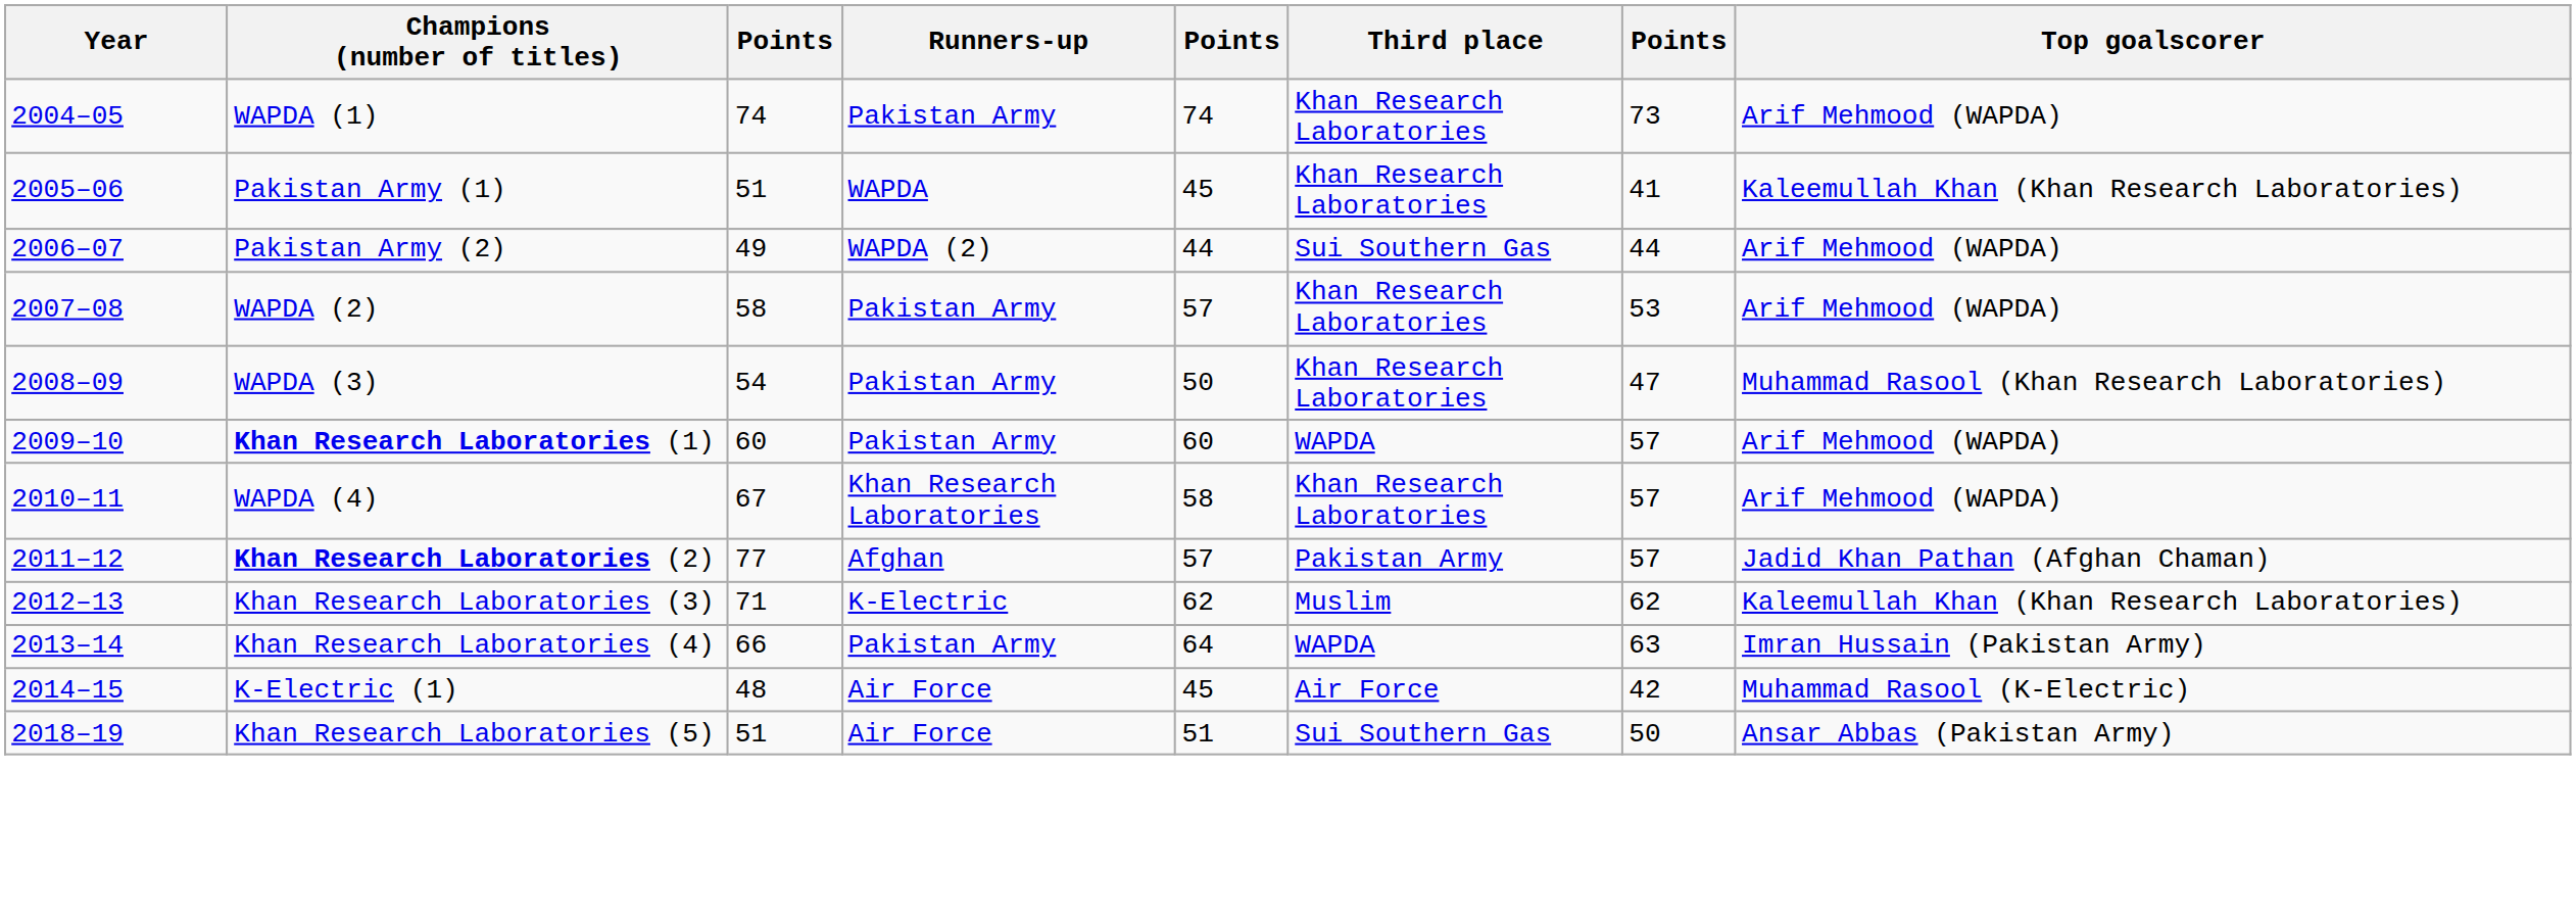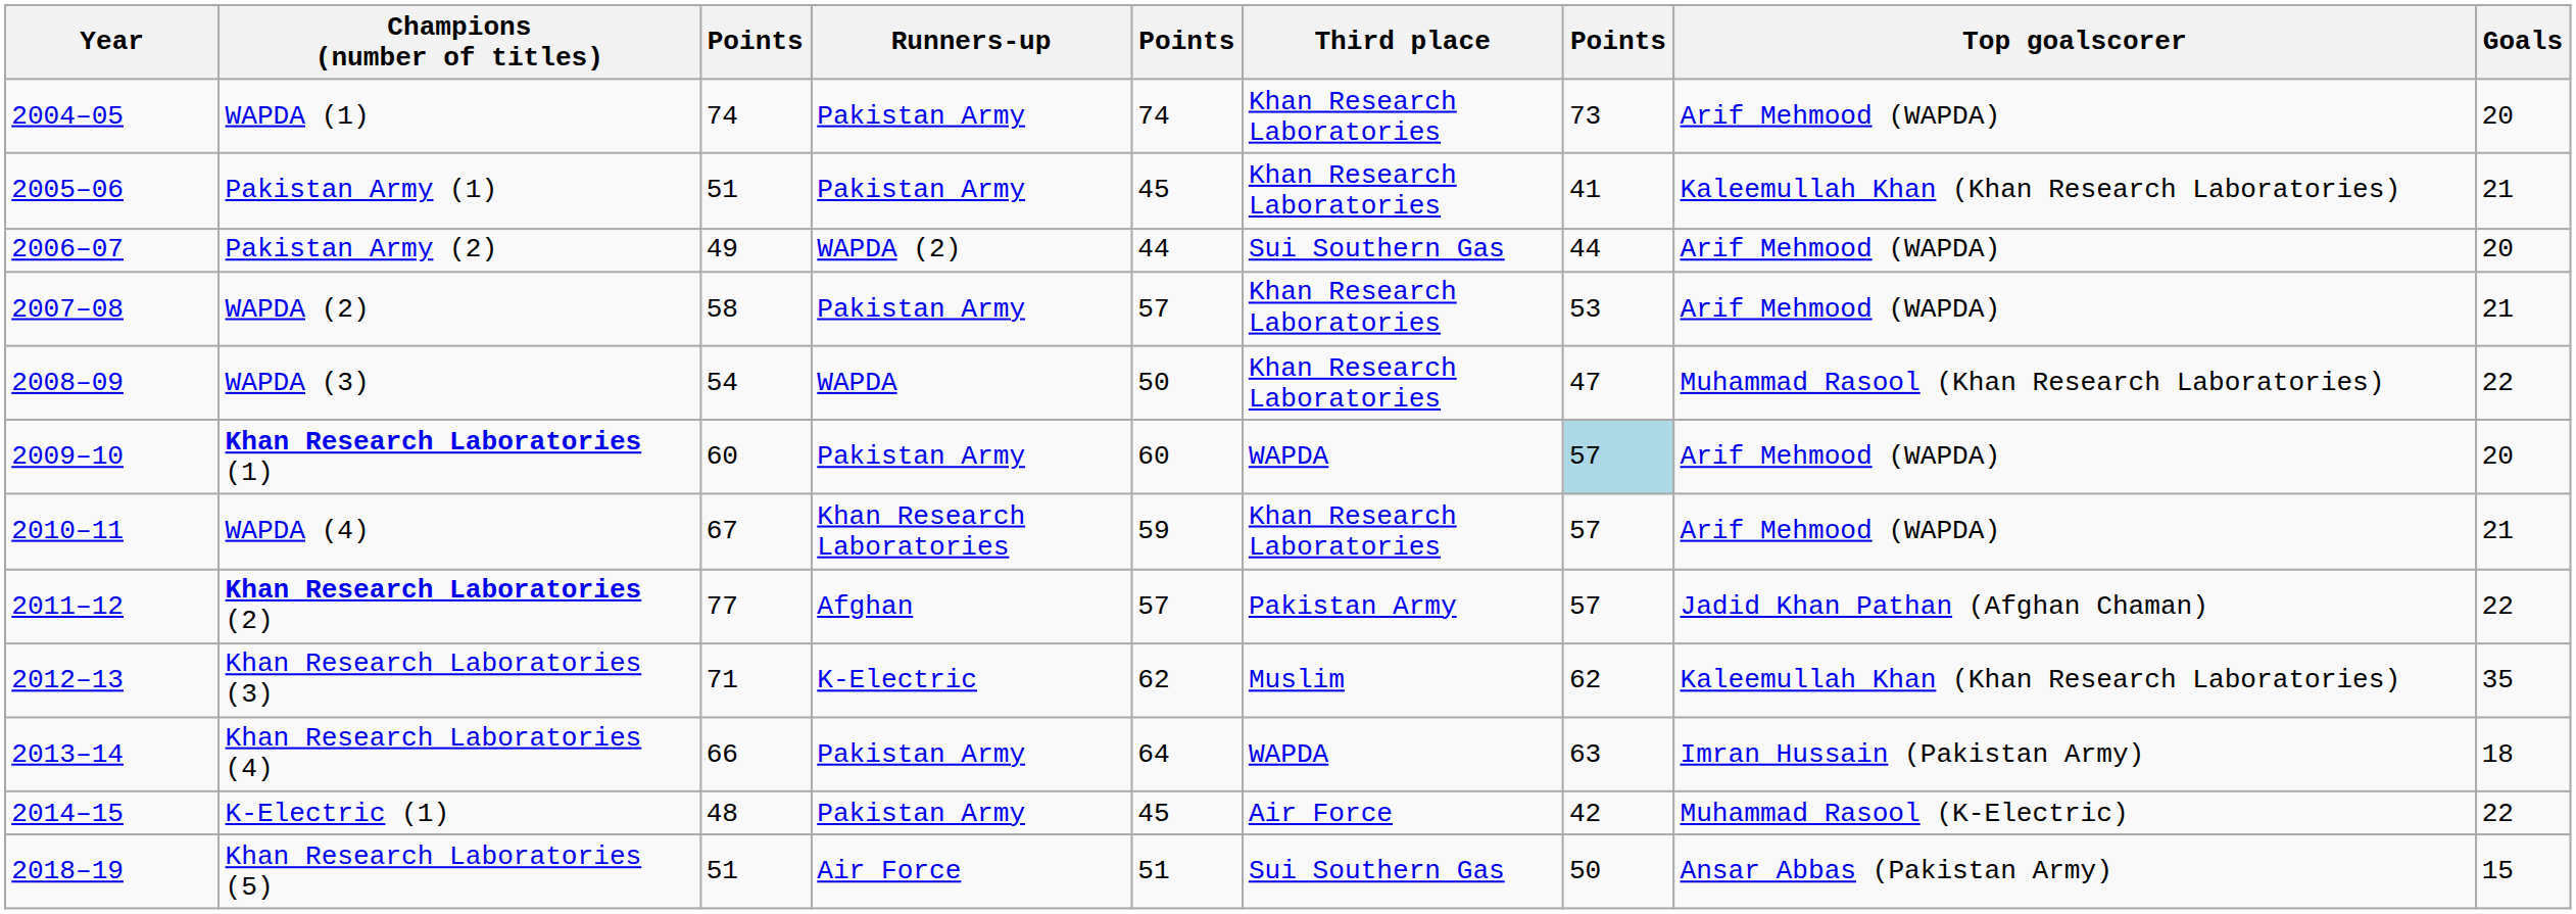 <table class="wikitable sortable">
 <tr>
 <th style="width:8%;">Year</th>
 <th style="width:18%;">Champions <br>(number of titles)</th>
 <th style="width:2%;">Points</th>
 <th style="width:12%;">Runners-up</th>
 <th style="width:2%;">Points</th>
 <th style="width:12%;">Third place</th>
 <th style="width:2%;">Points</th>
 <th style="width:30%;">Top goalscorer</th>
+<th style="width:2%;">Goals</th>
 </tr>
 <tr>
 <td><a href='#'>2004–05</a></td>
 <td><a href='#'>WAPDA</a> (1)</td>
 <td>74</td>
 <td><a href='#'>Pakistan Army</a></td>
 <td>74</td>
 <td><a href='#'>Khan Research Laboratories</a></td>
 <td>73</td>
 <td> <a href='#'>Arif Mehmood</a> (WAPDA)</td>
+<td>20</td>
 </tr>
 <tr>
 <td><a href='#'>2005–06</a></td>
 <td><a href='#'>Pakistan Army</a> (1)</td>
 <td>51</td>
-<td><a href='#'>WAPDA</a></td>
+<td><a href='#'>Pakistan Army</a></td>
 <td>45</td>
 <td><a href='#'>Khan Research Laboratories</a></td>
 <td>41</td>
 <td> <a href='#'>Kaleemullah Khan</a> (Khan Research Laboratories)</td>
+<td>21</td>
 </tr>
 <tr>
 <td><a href='#'>2006–07</a></td>
 <td><a href='#'>Pakistan Army</a> (2)</td>
 <td>49</td>
 <td><a href='#'>WAPDA</a> (2)</td>
 <td>44</td>
 <td><a href='#'>Sui Southern Gas</a></td>
 <td>44</td>
 <td> <a href='#'>Arif Mehmood</a> (WAPDA)</td>
+<td>20</td>
 </tr>
 <tr>
 <td><a href='#'>2007–08</a></td>
 <td><a href='#'>WAPDA</a> (2)</td>
 <td>58</td>
 <td><a href='#'>Pakistan Army</a></td>
 <td>57</td>
 <td><a href='#'>Khan Research Laboratories</a></td>
 <td>53</td>
 <td> <a href='#'>Arif Mehmood</a> (WAPDA)</td>
+<td>21</td>
 </tr>
 <tr>
 <td><a href='#'>2008–09</a></td>
 <td><a href='#'>WAPDA</a> (3)</td>
 <td>54</td>
-<td><a href='#'>Pakistan Army</a></td>
+<td><a href='#'>WAPDA</a></td>
 <td>50</td>
 <td><a href='#'>Khan Research Laboratories</a></td>
 <td>47</td>
 <td> <a href='#'>Muhammad Rasool</a> (Khan Research Laboratories)</td>
+<td>22</td>
 </tr>
 <tr>
 <td><a href='#'>2009–10</a></td>
 <td><strong><a href='#'>Khan Research Laboratories</a></strong> (1)</td>
 <td>60</td>
 <td><a href='#'>Pakistan Army</a></td>
 <td>60</td>
 <td><a href='#'>WAPDA</a></td>
-<td>57</td>
+<td style="background: lightblue;">57</td>
 <td> <a href='#'>Arif Mehmood</a> (WAPDA)</td>
+<td>20</td>
 </tr>
 <tr>
 <td><a href='#'>2010–11</a></td>
 <td><a href='#'>WAPDA</a> (4)</td>
 <td>67</td>
 <td><a href='#'>Khan Research Laboratories</a></td>
-<td>58</td>
+<td>59</td>
 <td><a href='#'>Khan Research Laboratories</a></td>
 <td>57</td>
 <td> <a href='#'>Arif Mehmood</a> (WAPDA)</td>
+<td>21</td>
 </tr>
 <tr>
 <td><a href='#'>2011–12</a></td>
 <td><strong><a href='#'>Khan Research Laboratories</a></strong> (2)</td>
 <td>77</td>
 <td><a href='#'>Afghan</a></td>
 <td>57</td>
 <td><a href='#'>Pakistan Army</a></td>
 <td>57</td>
 <td> <a href='#'>Jadid Khan Pathan</a> (Afghan Chaman)</td>
+<td>22</td>
 </tr>
 <tr>
 <td><a href='#'>2012–13</a></td>
 <td><a href='#'>Khan Research Laboratories</a> (3)</td>
 <td>71</td>
 <td><a href='#'>K-Electric</a></td>
 <td>62</td>
 <td><a href='#'>Muslim</a></td>
 <td>62</td>
 <td> <a href='#'>Kaleemullah Khan</a> (Khan Research Laboratories)</td>
+<td>35</td>
 </tr>
 <tr>
 <td><a href='#'>2013–14</a></td>
 <td><a href='#'>Khan Research Laboratories</a> (4)</td>
 <td>66</td>
 <td><a href='#'>Pakistan Army</a></td>
 <td>64</td>
 <td><a href='#'>WAPDA</a></td>
 <td>63</td>
 <td> <a href='#'>Imran Hussain</a> (Pakistan Army)</td>
+<td>18</td>
 </tr>
 <tr>
 <td><a href='#'>2014–15</a></td>
 <td><a href='#'>K-Electric</a> (1)</td>
 <td>48</td>
-<td><a href='#'>Air Force</a></td>
+<td><a href='#'>Pakistan Army</a></td>
 <td>45</td>
 <td><a href='#'>Air Force</a></td>
 <td>42</td>
 <td> <a href='#'>Muhammad Rasool</a> (K-Electric)</td>
+<td>22</td>
 </tr>
 <tr>
 <td><a href='#'>2018–19</a></td>
 <td><a href='#'>Khan Research Laboratories</a> (5)</td>
 <td>51</td>
 <td><a href='#'>Air Force</a></td>
 <td>51</td>
 <td><a href='#'>Sui Southern Gas</a></td>
 <td>50</td>
 <td> <a href='#'>Ansar Abbas</a> (Pakistan Army)</td>
+<td>15</td>
 </tr>
 </table>
